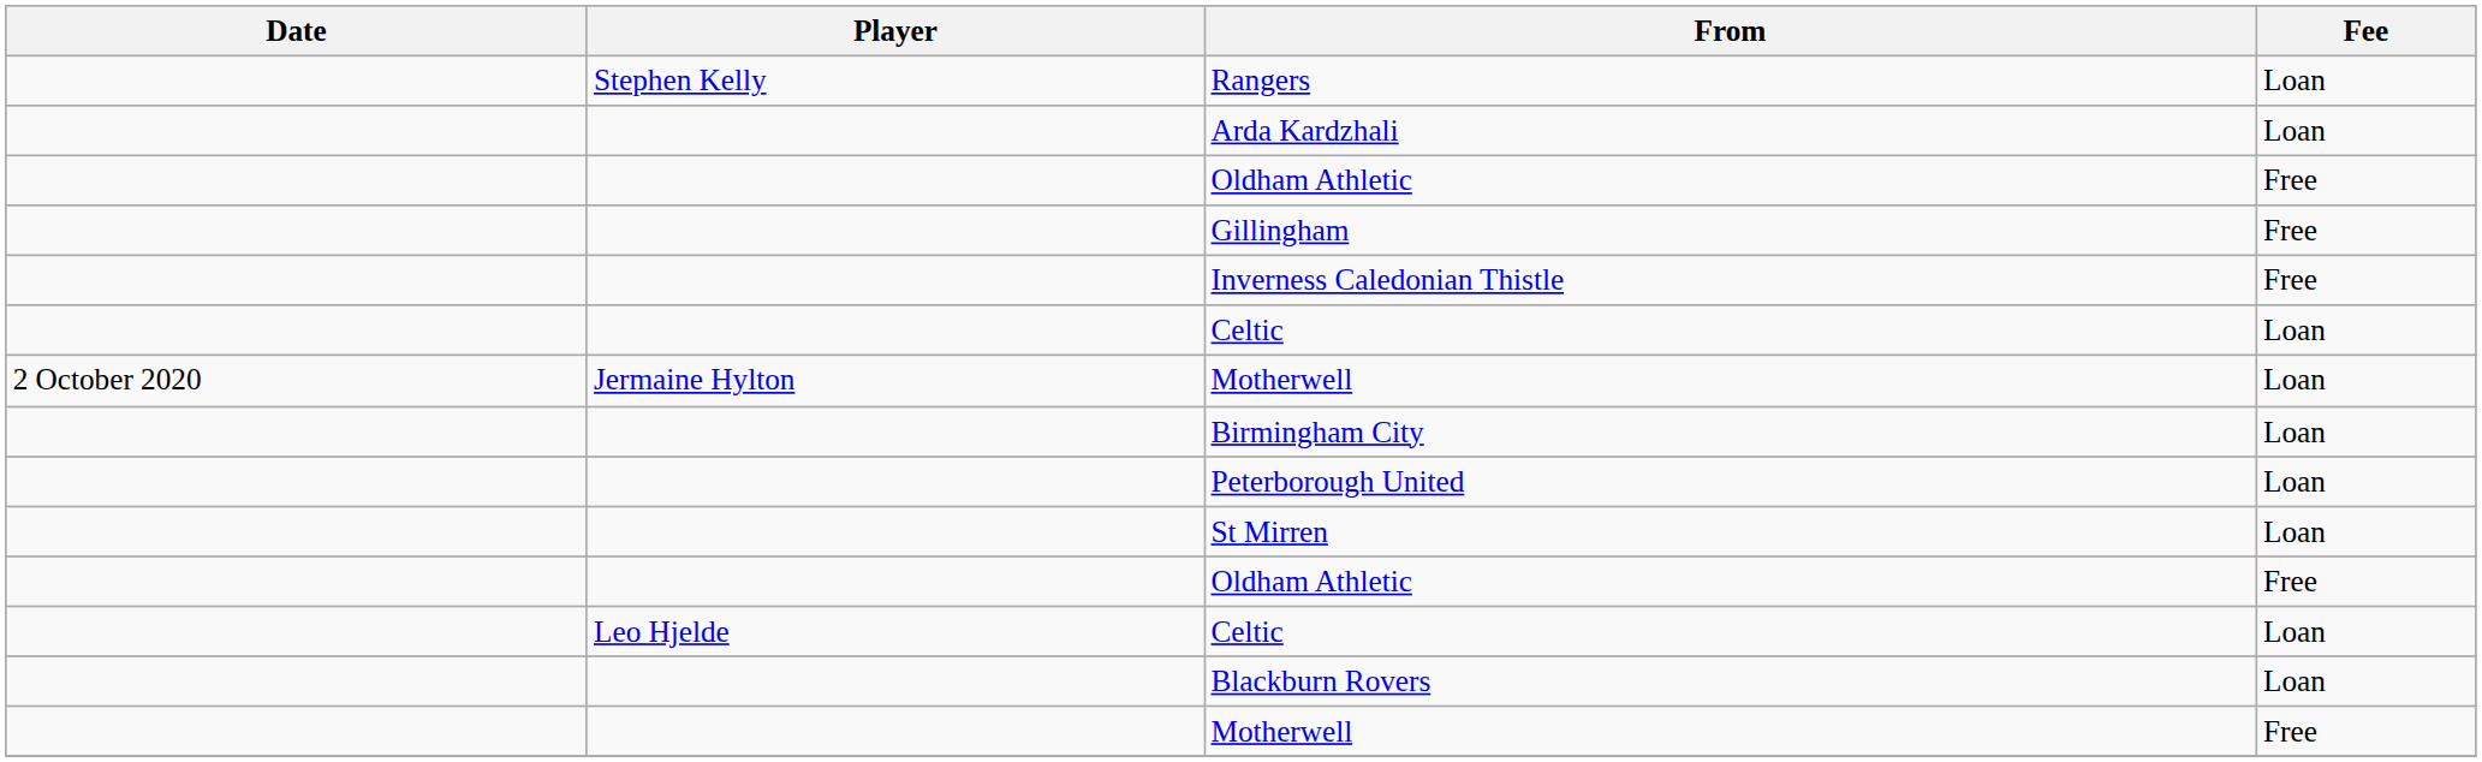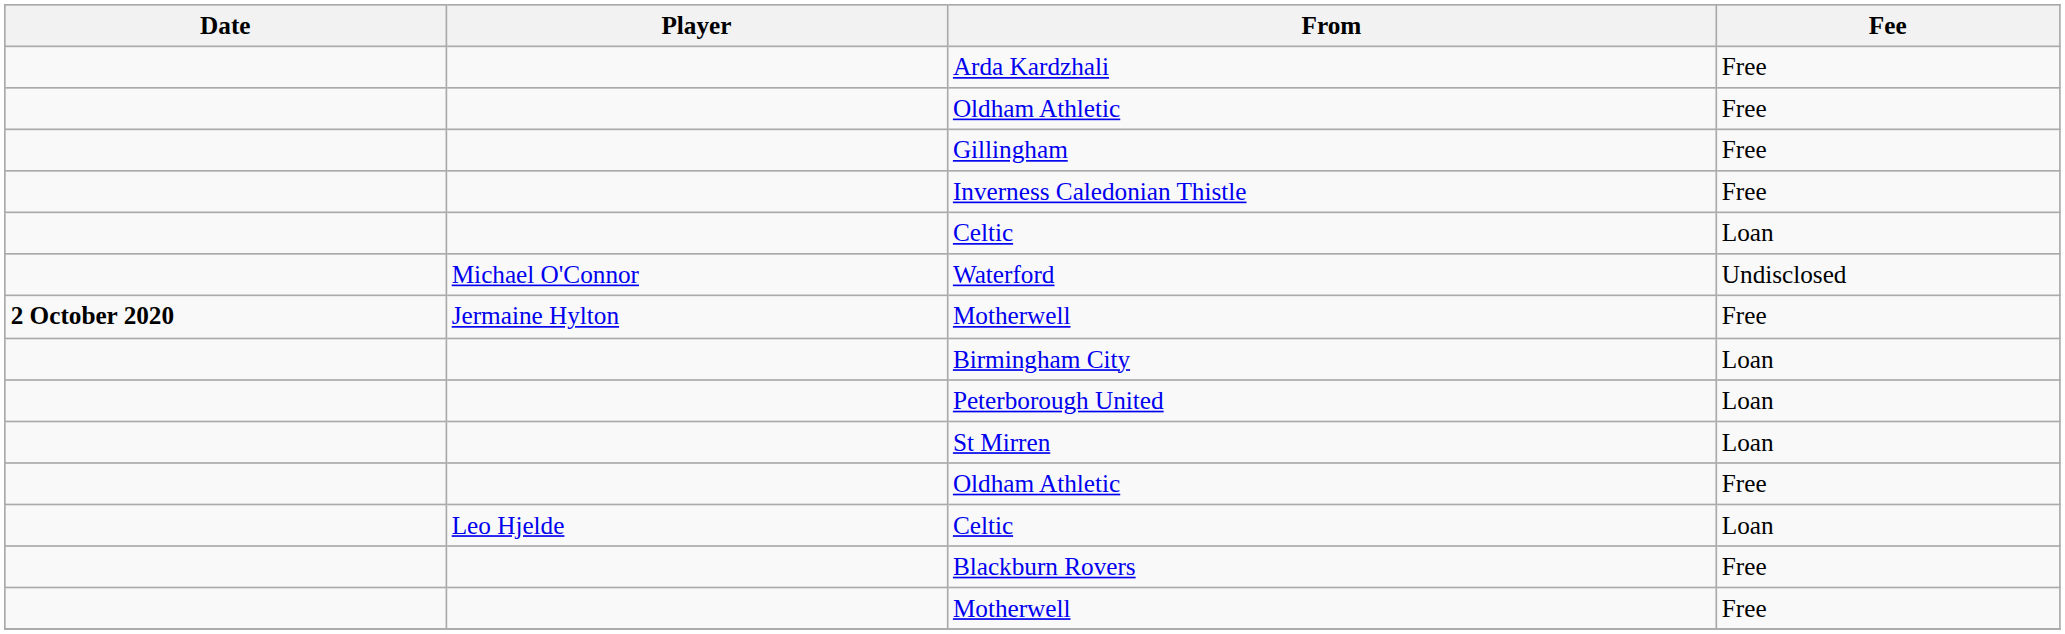 <table class="wikitable" style="text-align:center; font-size:95%;width:98%; text-align:left">
 <tr>
 <th><strong>Date</strong></th>
 <th><strong>Player</strong></th>
 <th><strong>From</strong></th>
 <th><strong>Fee</strong></th>
 </tr>
 <tr>
 <td></td>
-<td> <a href='#'>Stephen Kelly</a></td>
-<td> <a href='#'>Rangers</a></td>
-<td>Loan</td>
-</tr>
-<tr>
-<td></td>
 <td> </td>
 <td> <a href='#'>Arda Kardzhali</a></td>
-<td>Loan</td>
+<td>Free</td>
 </tr>
 <tr>
 <td></td>
 <td> </td>
 <td> <a href='#'>Oldham Athletic</a></td>
 <td>Free</td>
 </tr>
 <tr>
 <td></td>
 <td> </td>
 <td> <a href='#'>Gillingham</a></td>
 <td>Free</td>
 </tr>
 <tr>
 <td></td>
 <td> </td>
 <td> <a href='#'>Inverness Caledonian Thistle</a></td>
 <td>Free</td>
 </tr>
 <tr>
 <td></td>
 <td> </td>
 <td> <a href='#'>Celtic</a></td>
 <td>Loan</td>
 </tr>
 <tr>
-<td>2 October 2020</td>
+<td></td>
+<td> <a href='#'>Michael O'Connor</a></td>
+<td> <a href='#'>Waterford</a></td>
+<td>Undisclosed</td>
+</tr>
+<tr>
+<td><strong>2 October 2020</strong></td>
 <td> <a href='#'>Jermaine Hylton</a></td>
 <td> <a href='#'>Motherwell</a></td>
-<td>Loan</td>
+<td>Free</td>
 </tr>
 <tr>
 <td></td>
 <td> </td>
 <td> <a href='#'>Birmingham City</a></td>
 <td>Loan</td>
 </tr>
 <tr>
 <td></td>
 <td> </td>
 <td> <a href='#'>Peterborough United</a></td>
 <td>Loan</td>
 </tr>
 <tr>
 <td></td>
 <td> </td>
 <td> <a href='#'>St Mirren</a></td>
 <td>Loan</td>
 </tr>
 <tr>
 <td></td>
 <td> </td>
 <td> <a href='#'>Oldham Athletic</a></td>
 <td>Free</td>
 </tr>
 <tr>
 <td></td>
 <td> <a href='#'>Leo Hjelde</a></td>
 <td> <a href='#'>Celtic</a></td>
 <td>Loan</td>
 </tr>
 <tr>
 <td></td>
 <td> </td>
 <td> <a href='#'>Blackburn Rovers</a></td>
-<td>Loan</td>
+<td>Free</td>
 </tr>
 <tr>
 <td></td>
 <td> </td>
 <td> <a href='#'>Motherwell</a></td>
 <td>Free</td>
 </tr>
 <tr>
 </tr>
 </table>
